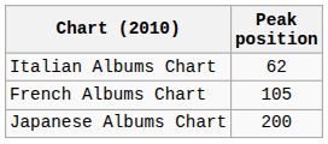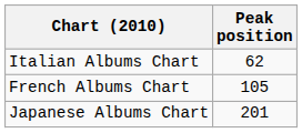 <table class="wikitable sortable">
 <tr style="background:#ebf5ff;">
 <th align="left">Chart (2010)</th>
 <th align="left">Peak<br>position</th>
 </tr>
 <tr>
 <td align="left">Italian Albums Chart </td>
 <td style="text-align:center;">62</td>
 </tr>
 <tr>
 <td align="left">French Albums Chart </td>
 <td style="text-align:center;">105</td>
 </tr>
 <tr>
 <td align="left">Japanese Albums Chart </td>
-<td style="text-align:center;">200</td>
+<td style="text-align:center;">201</td>
 </tr>
 </table>
